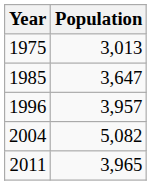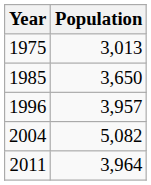 <table class="wikitable" style="line-height:1.1em;">
 <tr>
 <th>Year</th>
 <th>Population</th>
 </tr>
 <tr align="right">
 <td>1975</td>
 <td>3,013</td>
 </tr>
 <tr align="right">
 <td>1985</td>
-<td>3,647</td>
+<td>3,650</td>
 </tr>
 <tr align="right">
 <td>1996</td>
 <td>3,957</td>
 </tr>
 <tr align="right">
 <td>2004</td>
 <td>5,082</td>
 </tr>
 <tr align="right">
 <td>2011</td>
-<td>3,965</td>
+<td>3,964</td>
 </tr>
 </table>
